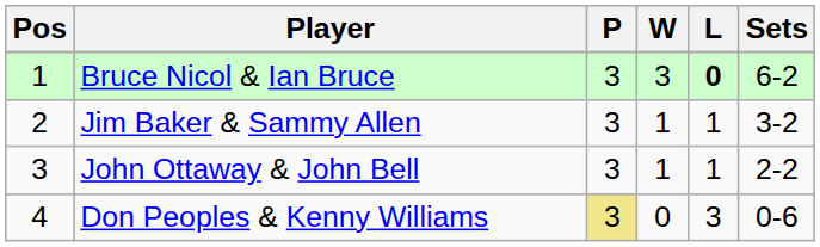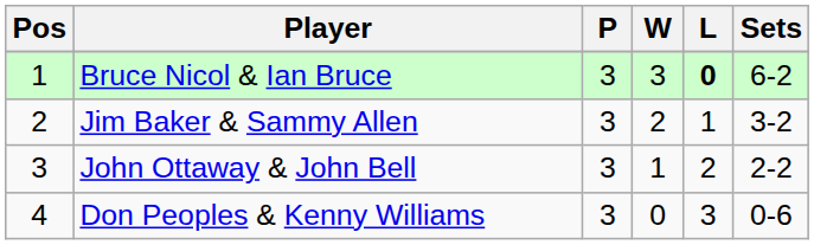 <table class="wikitable">
 <tr>
 <th width=20>Pos</th>
 <th width=270>Player</th>
 <th width=20>P</th>
 <th width=20>W</th>
 <th width=20>L</th>
 <th width=20>Sets</th>
 </tr>
 <tr>
 </tr>
 <tr align=center style="background: #ccffcc;">
 <td>1</td>
 <td align="left"> <a href='#'>Bruce Nicol</a> & <a href='#'>Ian Bruce</a></td>
 <td>3</td>
 <td>3</td>
 <td><strong>0</strong></td>
 <td>6-2</td>
 </tr>
 <tr align=center>
 <td>2</td>
 <td align="left"> <a href='#'>Jim Baker</a> & <a href='#'>Sammy Allen</a></td>
 <td>3</td>
-<td>1</td>
+<td>2</td>
 <td>1</td>
 <td>3-2</td>
 </tr>
 <tr align=center>
 <td>3</td>
 <td align="left"> <a href='#'>John Ottaway</a> & <a href='#'>John Bell</a></td>
 <td>3</td>
 <td>1</td>
-<td>1</td>
+<td>2</td>
 <td>2-2</td>
 </tr>
 <tr align=center>
 <td>4</td>
 <td align="left"> <a href='#'>Don Peoples</a> & <a href='#'>Kenny Williams</a></td>
-<td style="background: khaki;">3</td>
+<td>3</td>
 <td>0</td>
 <td>3</td>
 <td>0-6</td>
 </tr>
 </table>
